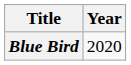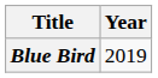 <table class="wikitable plainrowheaders" style="text-align:center">
 <tr>
 <th scope="col">Title</th>
 <th scope="col">Year</th>
 </tr>
 <tr>
 <th scope="row"><em>Blue Bird</em></th>
-<td>2020</td>
+<td>2019</td>
 </tr>
 </table>
